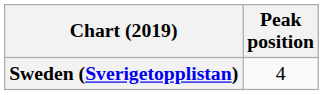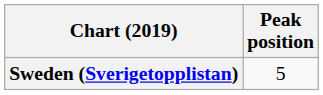 <table class="wikitable plainrowheaders" style="text-align:center">
 <tr>
 <th scope="col">Chart (2019)</th>
 <th scope="col">Peak<br> position</th>
 </tr>
 <tr>
 <th scope="row">Sweden (<a href='#'>Sverigetopplistan</a>)</th>
-<td>4</td>
+<td>5</td>
 </tr>
 </table>
